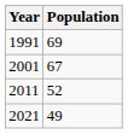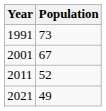 <table class="wikitable">
 <tr>
 <th>Year</th>
 <th>Population</th>
 </tr>
 <tr>
 <td>1991</td>
-<td>69</td>
+<td>73</td>
 </tr>
 <tr>
 <td>2001</td>
 <td>67</td>
 </tr>
 <tr>
 <td>2011</td>
 <td>52</td>
 </tr>
 <tr>
 <td>2021</td>
 <td>49</td>
 </tr>
 </table>
